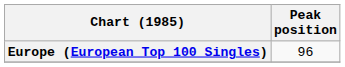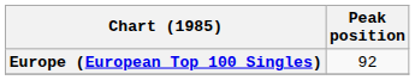 <table class="wikitable plainrowheaders" style="text-align:center">
 <tr>
 <th>Chart (1985)</th>
 <th>Peak<br>position</th>
 </tr>
 <tr>
 <th scope="row">Europe (<a href='#'>European Top 100 Singles</a>)</th>
-<td>96</td>
+<td>92</td>
 </tr>
 <tr>
 </tr>
 </table>
